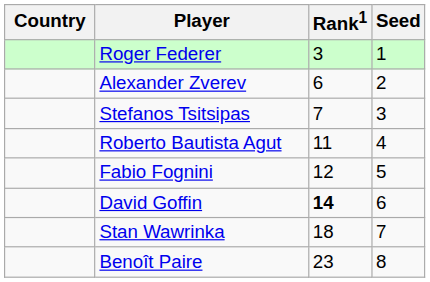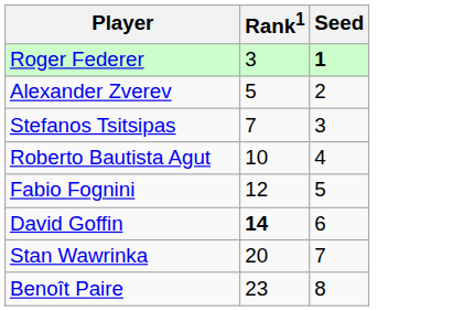 <table class="sortable wikitable">
 <tr>
-<th width="70">Country</th>
 <th width="175">Player</th>
 <th>Rank<sup>1</sup></th>
 <th>Seed</th>
 </tr>
 <tr style="background:#cfc;">
-<td></td>
 <td><a href='#'>Roger Federer</a></td>
 <td>3</td>
-<td>1</td>
+<td><strong>1</strong></td>
 </tr>
 <tr>
-<td></td>
 <td><a href='#'>Alexander Zverev</a></td>
-<td>6</td>
+<td>5</td>
 <td>2</td>
 </tr>
 <tr>
-<td></td>
 <td><a href='#'>Stefanos Tsitsipas</a></td>
 <td>7</td>
 <td>3</td>
 </tr>
 <tr>
-<td></td>
 <td><a href='#'>Roberto Bautista Agut</a></td>
-<td>11</td>
+<td>10</td>
 <td>4</td>
 </tr>
 <tr>
-<td></td>
 <td><a href='#'>Fabio Fognini</a></td>
 <td>12</td>
 <td>5</td>
 </tr>
 <tr>
-<td></td>
 <td><a href='#'>David Goffin</a></td>
 <td><strong>14</strong></td>
 <td>6</td>
 </tr>
 <tr>
-<td></td>
 <td><a href='#'>Stan Wawrinka</a></td>
-<td>18</td>
+<td>20</td>
 <td>7</td>
 </tr>
 <tr>
-<td></td>
 <td><a href='#'>Benoît Paire</a></td>
 <td>23</td>
 <td>8</td>
 </tr>
 </table>
